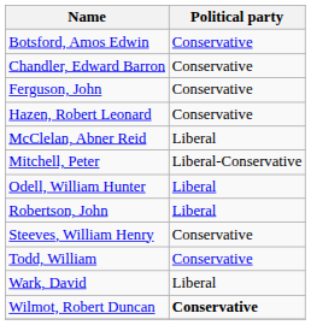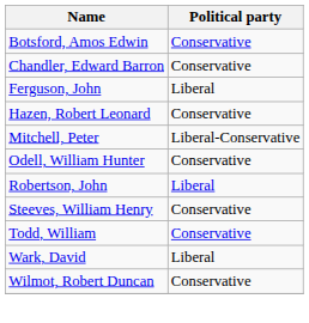 <table class="wikitable sortable">
 <tr>
 <th>Name</th>
 <th>Political party</th>
 </tr>
 <tr>
 <td><a href='#'>Botsford, Amos Edwin</a></td>
 <td><a href='#'>Conservative</a></td>
 </tr>
 <tr>
 <td><a href='#'>Chandler, Edward Barron</a></td>
 <td>Conservative</td>
 </tr>
 <tr>
 <td><a href='#'>Ferguson, John</a></td>
-<td>Conservative</td>
+<td>Liberal</td>
 </tr>
 <tr>
 <td><a href='#'>Hazen, Robert Leonard</a></td>
 <td>Conservative</td>
-</tr>
-<tr>
-<td><a href='#'>McClelan, Abner Reid</a></td>
-<td>Liberal</td>
 </tr>
 <tr>
 <td><a href='#'>Mitchell, Peter</a></td>
 <td>Liberal-Conservative</td>
 </tr>
 <tr>
 <td><a href='#'>Odell, William Hunter</a></td>
-<td><a href='#'>Liberal</a></td>
+<td>Conservative</td>
 </tr>
 <tr>
 <td><a href='#'>Robertson, John</a></td>
 <td><a href='#'>Liberal</a></td>
 </tr>
 <tr>
 <td><a href='#'>Steeves, William Henry</a></td>
 <td>Conservative</td>
 </tr>
 <tr>
 <td><a href='#'>Todd, William</a></td>
 <td><a href='#'>Conservative</a></td>
 </tr>
 <tr>
 <td><a href='#'>Wark, David</a></td>
 <td>Liberal</td>
 </tr>
 <tr>
 <td><a href='#'>Wilmot, Robert Duncan</a></td>
-<td><strong>Conservative</strong></td>
+<td>Conservative</td>
 </tr>
 <tr>
 </tr>
 </table>
